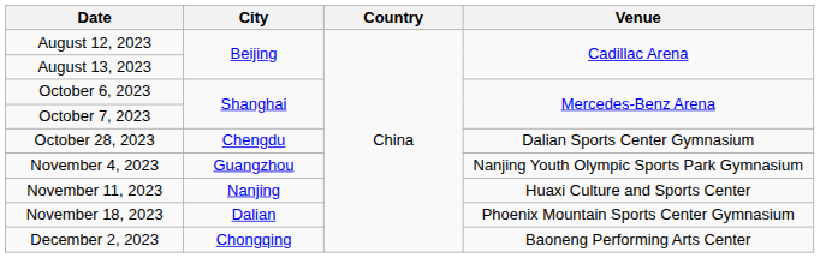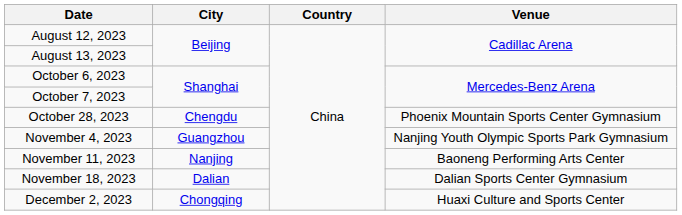 <table class="wikitable" style="text-align:center;">
 <tr>
 <th scope="col" style="width:11em;">Date</th>
 <th scope="col" style="width:8.5em;">City</th>
 <th scope="col" style="width:8.5em;">Country</th>
 <th scope="col" style="width:22em;">Venue</th>
 </tr>
 <tr>
 <td>August 12, 2023</td>
 <td rowspan="2"><a href='#'>Beijing</a></td>
 <td rowspan="9">China</td>
 <td rowspan="2"><a href='#'>Cadillac Arena</a></td>
 </tr>
 <tr>
 <td>August 13, 2023</td>
 </tr>
 <tr>
 <td>October 6, 2023</td>
 <td rowspan="2"><a href='#'>Shanghai</a></td>
 <td rowspan="2"><a href='#'>Mercedes-Benz Arena</a></td>
 </tr>
 <tr>
 <td>October 7, 2023</td>
 </tr>
 <tr>
 <td>October 28, 2023</td>
 <td><a href='#'>Chengdu</a></td>
-<td>Dalian Sports Center Gymnasium</td>
+<td>Phoenix Mountain Sports Center Gymnasium</td>
 </tr>
 <tr>
 <td>November 4, 2023</td>
 <td><a href='#'>Guangzhou</a></td>
 <td>Nanjing Youth Olympic Sports Park Gymnasium</td>
 </tr>
 <tr>
 <td>November 11, 2023</td>
 <td><a href='#'>Nanjing</a></td>
-<td>Huaxi Culture and Sports Center</td>
+<td>Baoneng Performing Arts Center</td>
 </tr>
 <tr>
 <td>November 18, 2023</td>
 <td><a href='#'>Dalian</a></td>
-<td>Phoenix Mountain Sports Center Gymnasium</td>
+<td>Dalian Sports Center Gymnasium</td>
 </tr>
 <tr>
 <td>December 2, 2023</td>
 <td><a href='#'>Chongqing</a></td>
-<td>Baoneng Performing Arts Center</td>
+<td>Huaxi Culture and Sports Center</td>
 </tr>
 </table>
